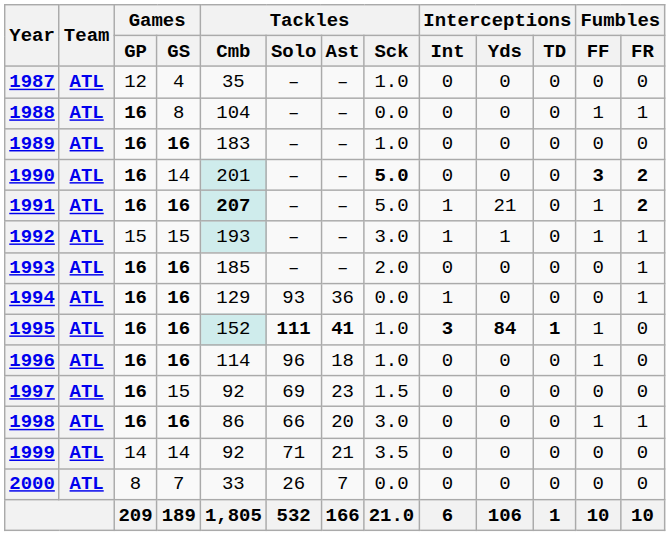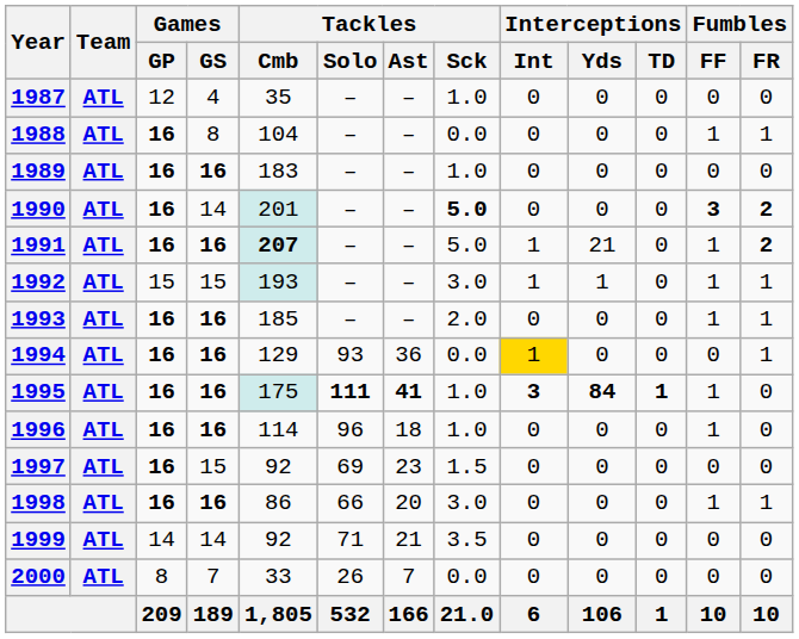 <table class="wikitable sortable" style="text-align: center;">
 <tr>
 <th rowspan="2">Year</th>
 <th rowspan="2">Team</th>
 <th colspan="2">Games</th>
 <th colspan="4">Tackles</th>
 <th colspan="3">Interceptions</th>
 <th colspan="2">Fumbles</th>
 </tr>
 <tr>
 <th>GP</th>
 <th>GS</th>
 <th>Cmb</th>
 <th>Solo</th>
 <th>Ast</th>
 <th>Sck</th>
 <th>Int</th>
 <th>Yds</th>
 <th>TD</th>
 <th>FF</th>
 <th>FR</th>
 </tr>
 <tr>
 <th><a href='#'>1987</a></th>
 <th><a href='#'>ATL</a></th>
 <td>12</td>
 <td>4</td>
 <td>35</td>
 <td>–</td>
 <td>–</td>
 <td>1.0</td>
 <td>0</td>
 <td>0</td>
 <td>0</td>
 <td>0</td>
 <td>0</td>
 </tr>
 <tr>
 <th><a href='#'>1988</a></th>
 <th><a href='#'>ATL</a></th>
 <td><strong>16</strong></td>
 <td>8</td>
 <td>104</td>
 <td>–</td>
 <td>–</td>
 <td>0.0</td>
 <td>0</td>
 <td>0</td>
 <td>0</td>
 <td>1</td>
 <td>1</td>
 </tr>
 <tr>
 <th><a href='#'>1989</a></th>
 <th><a href='#'>ATL</a></th>
 <td><strong>16</strong></td>
 <td><strong>16</strong></td>
 <td>183</td>
 <td>–</td>
 <td>–</td>
 <td>1.0</td>
 <td>0</td>
 <td>0</td>
 <td>0</td>
 <td>0</td>
 <td>0</td>
 </tr>
 <tr>
 <th><a href='#'>1990</a></th>
 <th><a href='#'>ATL</a></th>
 <td><strong>16</strong></td>
 <td>14</td>
 <td style="background:#cfecec;">201</td>
 <td>–</td>
 <td>–</td>
 <td><strong>5.0</strong></td>
 <td>0</td>
 <td>0</td>
 <td>0</td>
 <td><strong>3</strong></td>
 <td><strong>2</strong></td>
 </tr>
 <tr>
 <th><a href='#'>1991</a></th>
 <th><a href='#'>ATL</a></th>
 <td><strong>16</strong></td>
 <td><strong>16</strong></td>
 <td style="background:#cfecec;"><strong>207</strong></td>
 <td>–</td>
 <td>–</td>
 <td>5.0</td>
 <td>1</td>
 <td>21</td>
 <td>0</td>
 <td>1</td>
 <td><strong>2</strong></td>
 </tr>
 <tr>
 <th><a href='#'>1992</a></th>
 <th><a href='#'>ATL</a></th>
 <td>15</td>
 <td>15</td>
 <td style="background:#cfecec;">193</td>
 <td>–</td>
 <td>–</td>
 <td>3.0</td>
 <td>1</td>
 <td>1</td>
 <td>0</td>
 <td>1</td>
 <td>1</td>
 </tr>
 <tr>
 <th><a href='#'>1993</a></th>
 <th><a href='#'>ATL</a></th>
 <td><strong>16</strong></td>
 <td><strong>16</strong></td>
 <td>185</td>
 <td>–</td>
 <td>–</td>
 <td>2.0</td>
 <td>0</td>
 <td>0</td>
 <td>0</td>
-<td>0</td>
+<td>1</td>
 <td>1</td>
 </tr>
 <tr>
 <th><a href='#'>1994</a></th>
 <th><a href='#'>ATL</a></th>
 <td><strong>16</strong></td>
 <td><strong>16</strong></td>
 <td>129</td>
 <td>93</td>
 <td>36</td>
 <td>0.0</td>
-<td>1</td>
+<td style="background: gold;">1</td>
 <td>0</td>
 <td>0</td>
 <td>0</td>
 <td>1</td>
 </tr>
 <tr>
 <th><a href='#'>1995</a></th>
 <th><a href='#'>ATL</a></th>
 <td><strong>16</strong></td>
 <td><strong>16</strong></td>
-<td style="background:#cfecec;">152</td>
+<td style="background:#cfecec;">175</td>
 <td><strong>111</strong></td>
 <td><strong>41</strong></td>
 <td>1.0</td>
 <td><strong>3</strong></td>
 <td><strong>84</strong></td>
 <td><strong>1</strong></td>
 <td>1</td>
 <td>0</td>
 </tr>
 <tr>
 <th><a href='#'>1996</a></th>
 <th><a href='#'>ATL</a></th>
 <td><strong>16</strong></td>
 <td><strong>16</strong></td>
 <td>114</td>
 <td>96</td>
 <td>18</td>
 <td>1.0</td>
 <td>0</td>
 <td>0</td>
 <td>0</td>
 <td>1</td>
 <td>0</td>
 </tr>
 <tr>
 <th><a href='#'>1997</a></th>
 <th><a href='#'>ATL</a></th>
 <td><strong>16</strong></td>
 <td>15</td>
 <td>92</td>
 <td>69</td>
 <td>23</td>
 <td>1.5</td>
 <td>0</td>
 <td>0</td>
 <td>0</td>
 <td>0</td>
 <td>0</td>
 </tr>
 <tr>
 <th><a href='#'>1998</a></th>
 <th><a href='#'>ATL</a></th>
 <td><strong>16</strong></td>
 <td><strong>16</strong></td>
 <td>86</td>
 <td>66</td>
 <td>20</td>
 <td>3.0</td>
 <td>0</td>
 <td>0</td>
 <td>0</td>
 <td>1</td>
 <td>1</td>
 </tr>
 <tr>
 <th><a href='#'>1999</a></th>
 <th><a href='#'>ATL</a></th>
 <td>14</td>
 <td>14</td>
 <td>92</td>
 <td>71</td>
 <td>21</td>
 <td>3.5</td>
 <td>0</td>
 <td>0</td>
 <td>0</td>
 <td>0</td>
 <td>0</td>
 </tr>
 <tr>
 <th><a href='#'>2000</a></th>
 <th><a href='#'>ATL</a></th>
 <td>8</td>
 <td>7</td>
 <td>33</td>
 <td>26</td>
 <td>7</td>
 <td>0.0</td>
 <td>0</td>
 <td>0</td>
 <td>0</td>
 <td>0</td>
 <td>0</td>
 </tr>
 <tr>
 <th colspan="2"></th>
 <th>209</th>
 <th>189</th>
 <th>1,805</th>
 <th>532</th>
 <th>166</th>
 <th>21.0</th>
 <th>6</th>
 <th>106</th>
 <th>1</th>
 <th>10</th>
 <th>10</th>
 </tr>
 </table>
